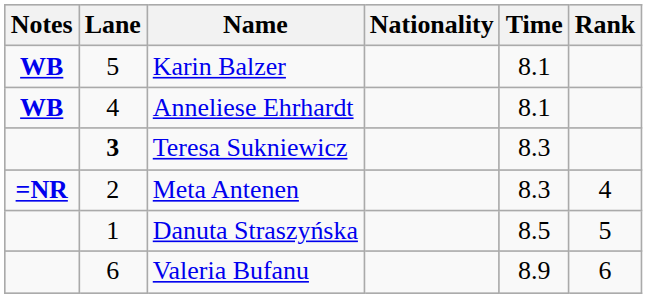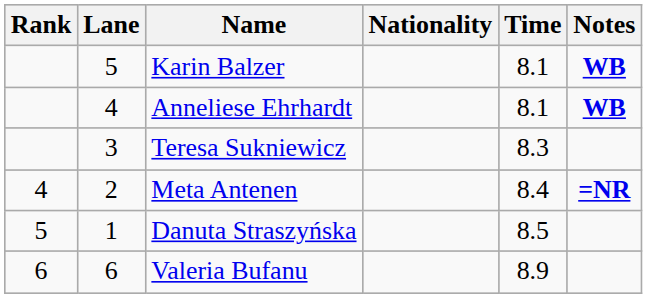 <table class="wikitable sortable" style="text-align:center">
 <tr>
-<th>Notes</th>
+<th>Rank</th>
 <th>Lane</th>
 <th>Name</th>
 <th>Nationality</th>
 <th>Time</th>
-<th>Rank</th>
+<th>Notes</th>
 </tr>
 <tr>
-<td><strong><a href='#'>WB</a></strong></td>
+<td></td>
 <td>5</td>
 <td align="left"><a href='#'>Karin Balzer</a></td>
 <td align=left></td>
 <td>8.1</td>
-<td></td>
+<td><strong><a href='#'>WB</a></strong></td>
 </tr>
 <tr>
-<td><strong><a href='#'>WB</a></strong></td>
+<td></td>
 <td>4</td>
 <td align="left"><a href='#'>Anneliese Ehrhardt</a></td>
 <td align=left></td>
 <td>8.1</td>
-<td></td>
+<td><strong><a href='#'>WB</a></strong></td>
 </tr>
 <tr>
 <td></td>
-<td><strong>3</strong></td>
+<td>3</td>
 <td align="left"><a href='#'>Teresa Sukniewicz</a></td>
 <td align=left></td>
 <td>8.3</td>
 <td></td>
 </tr>
 <tr>
-<td><strong><a href='#'>=NR</a></strong></td>
+<td>4</td>
 <td>2</td>
 <td align="left"><a href='#'>Meta Antenen</a></td>
 <td align=left></td>
-<td>8.3</td>
-<td>4</td>
+<td>8.4</td>
+<td><strong><a href='#'>=NR</a></strong></td>
 </tr>
 <tr>
-<td></td>
+<td>5</td>
 <td>1</td>
 <td align="left"><a href='#'>Danuta Straszyńska</a></td>
 <td align=left></td>
 <td>8.5</td>
-<td>5</td>
+<td></td>
 </tr>
 <tr>
-<td></td>
+<td>6</td>
 <td>6</td>
 <td align="left"><a href='#'>Valeria Bufanu</a></td>
 <td align=left></td>
 <td>8.9</td>
-<td>6</td>
+<td></td>
 </tr>
 </table>
